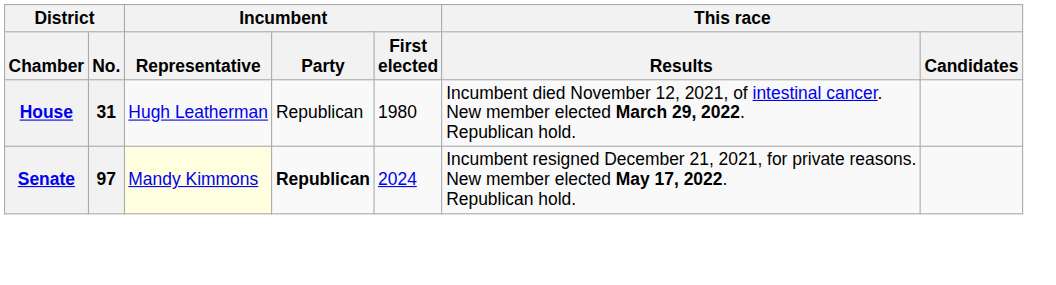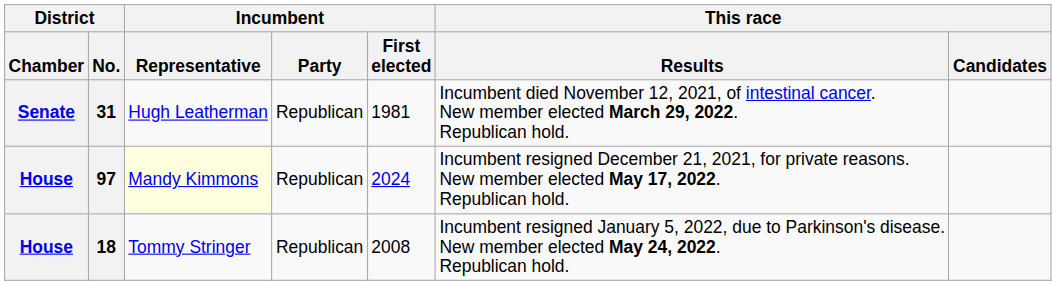 <table class="wikitable sortable">
 <tr valign=bottom>
 <th colspan="2">District</th>
 <th colspan="3">Incumbent</th>
 <th colspan="2">This race</th>
 </tr>
 <tr valign=bottom>
 <th>Chamber</th>
 <th>No.</th>
 <th>Representative</th>
 <th>Party</th>
 <th>First<br>elected</th>
 <th>Results</th>
 <th>Candidates</th>
 </tr>
 <tr>
-<th><a href='#'>House</a></th>
+<th><a href='#'>Senate</a></th>
 <th>31</th>
 <td><a href='#'>Hugh Leatherman</a></td>
 <td>Republican</td>
-<td>1980</td>
+<td>1981</td>
 <td data-sort-value=4/6/2021 >Incumbent died November 12, 2021, of <a href='#'>intestinal cancer</a>.<br>New member elected <strong>March 29, 2022</strong>.<br>Republican hold.</td>
 <td nowrap></td>
 </tr>
 <tr>
-<th><a href='#'>Senate</a></th>
+<th><a href='#'>House</a></th>
 <th>97</th>
 <td style="background: lightyellow;"><a href='#'>Mandy Kimmons</a></td>
-<td><strong>Republican</strong></td>
+<td>Republican</td>
 <td><a href='#'>2024</a></td>
 <td data-sort-value=4/6/2021 >Incumbent resigned December 21, 2021, for private reasons.<br>New member elected <strong>May 17, 2022</strong>.<br>Republican hold.</td>
 <td nowrap></td>
 </tr>
+<tr>
+<th><a href='#'>House</a></th>
+<th>18</th>
+<td><a href='#'>Tommy Stringer</a></td>
+<td>Republican</td>
+<td>2008</td>
+<td data-sort-value=4/6/2021 >Incumbent resigned January 5, 2022, due to Parkinson's disease.<br>New member elected <strong>May 24, 2022</strong>.<br>Republican hold.</td>
+<td nowrap></td>
+</tr>
 </table>
